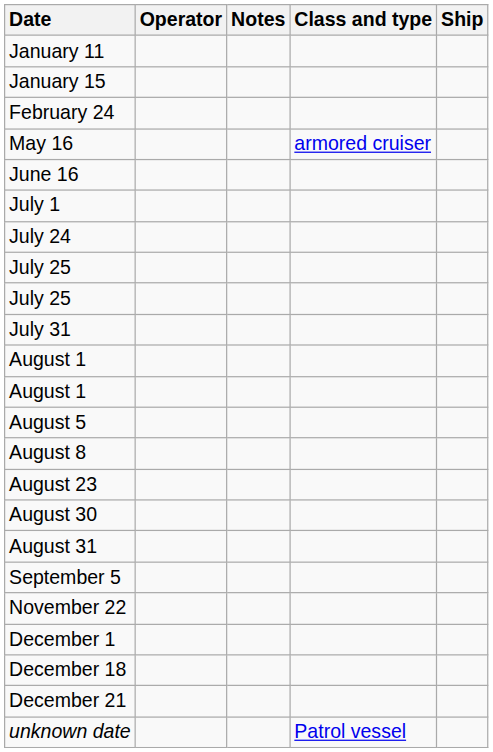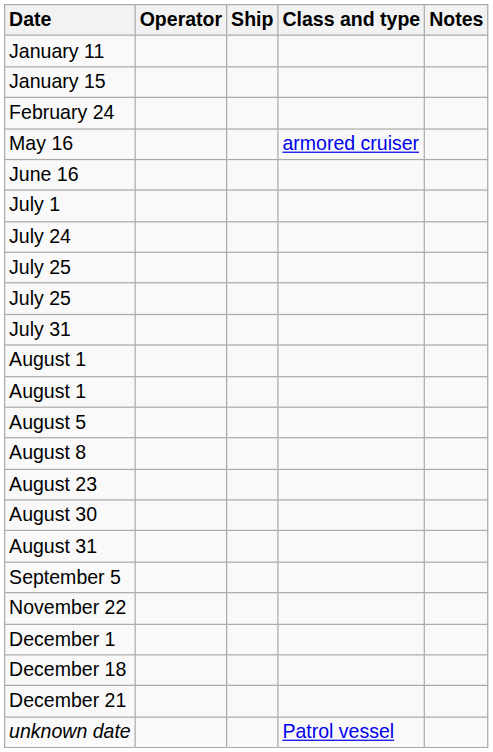 <table class="wikitable nowraplinks">
 <tr>
 <th style="text-align: left">Date</th>
 <th style="text-align: left">Operator</th>
+<th style="text-align: left">Ship</th>
+<th style="text-align: left">Class and type</th>
 <th style="text-align: left">Notes</th>
-<th style="text-align: left">Class and type</th>
-<th style="text-align: left">Ship</th>
 </tr>
 <tr>
 <td>January 11</td>
 <td></td>
+<td><strong></strong></td>
 <td></td>
 <td></td>
-<td><strong></strong></td>
 </tr>
 <tr>
 <td>January 15</td>
 <td></td>
+<td><strong></strong></td>
 <td></td>
 <td></td>
-<td><strong></strong></td>
 </tr>
 <tr ---->
 <td>February 24</td>
 <td></td>
+<td><strong></strong></td>
 <td></td>
 <td></td>
-<td><strong></strong></td>
 </tr>
 <tr ---->
 <td>May 16</td>
 <td></td>
+<td><strong></strong></td>
+<td> <a href='#'>armored cruiser</a></td>
 <td></td>
-<td> <a href='#'>armored cruiser</a></td>
-<td><strong></strong></td>
 </tr>
 <tr>
 <td>June 16</td>
 <td></td>
+<td><strong></strong></td>
 <td></td>
 <td></td>
-<td><strong></strong></td>
 </tr>
 <tr ---->
 <td>July 1</td>
 <td></td>
+<td><strong></strong></td>
 <td></td>
 <td></td>
-<td><strong></strong></td>
 </tr>
 <tr>
 <td>July 24</td>
 <td></td>
+<td><strong></strong></td>
 <td></td>
 <td></td>
-<td><strong></strong></td>
 </tr>
 <tr>
 <td>July 25</td>
 <td></td>
+<td><strong></strong></td>
 <td></td>
 <td></td>
-<td><strong></strong></td>
 </tr>
 <tr>
 <td>July 25</td>
 <td></td>
+<td><strong></strong></td>
 <td></td>
 <td></td>
-<td><strong></strong></td>
 </tr>
 <tr>
 <td>July 31</td>
 <td></td>
+<td><strong></strong></td>
 <td></td>
 <td></td>
-<td><strong></strong></td>
 </tr>
 <tr>
 <td>August 1</td>
 <td></td>
+<td><strong></strong></td>
 <td></td>
 <td></td>
-<td><strong></strong></td>
 </tr>
 <tr ---->
 <td>August 1</td>
 <td></td>
+<td><strong></strong></td>
 <td></td>
 <td></td>
-<td><strong></strong></td>
 </tr>
 <tr>
 <td>August 5</td>
 <td></td>
+<td><strong></strong></td>
 <td></td>
 <td></td>
-<td><strong></strong></td>
 </tr>
 <tr>
 <td>August 8</td>
 <td></td>
+<td><strong></strong></td>
 <td></td>
 <td></td>
-<td><strong></strong></td>
 </tr>
 <tr ---->
 <td>August 23</td>
 <td></td>
+<td><strong></strong></td>
 <td></td>
 <td></td>
-<td><strong></strong></td>
 </tr>
 <tr ---->
 <td>August 30</td>
 <td></td>
+<td><strong></strong></td>
 <td></td>
 <td></td>
-<td><strong></strong></td>
 </tr>
 <tr>
 <td>August 31</td>
 <td></td>
+<td><strong></strong></td>
 <td></td>
 <td></td>
-<td><strong></strong></td>
 </tr>
 <tr>
 <td>September 5</td>
 <td></td>
+<td><strong></strong></td>
 <td></td>
 <td></td>
-<td><strong></strong></td>
 </tr>
 <tr>
 <td>November 22</td>
 <td></td>
+<td><strong></strong></td>
 <td></td>
 <td></td>
-<td><strong></strong></td>
 </tr>
 <tr ---->
 <td>December 1</td>
 <td></td>
+<td><strong></strong></td>
 <td></td>
 <td></td>
-<td><strong></strong></td>
 </tr>
 <tr>
 <td>December 18</td>
 <td></td>
+<td><strong></strong></td>
 <td></td>
 <td></td>
-<td><strong></strong></td>
 </tr>
 <tr ---->
 <td>December 21</td>
 <td></td>
+<td><strong></strong></td>
 <td></td>
 <td></td>
-<td><strong></strong></td>
 </tr>
 <tr ---->
 <td><em>unknown date</em></td>
 <td></td>
+<td><strong></strong></td>
+<td><a href='#'>Patrol vessel</a></td>
 <td></td>
-<td><a href='#'>Patrol vessel</a></td>
-<td><strong></strong></td>
 </tr>
 </table>
